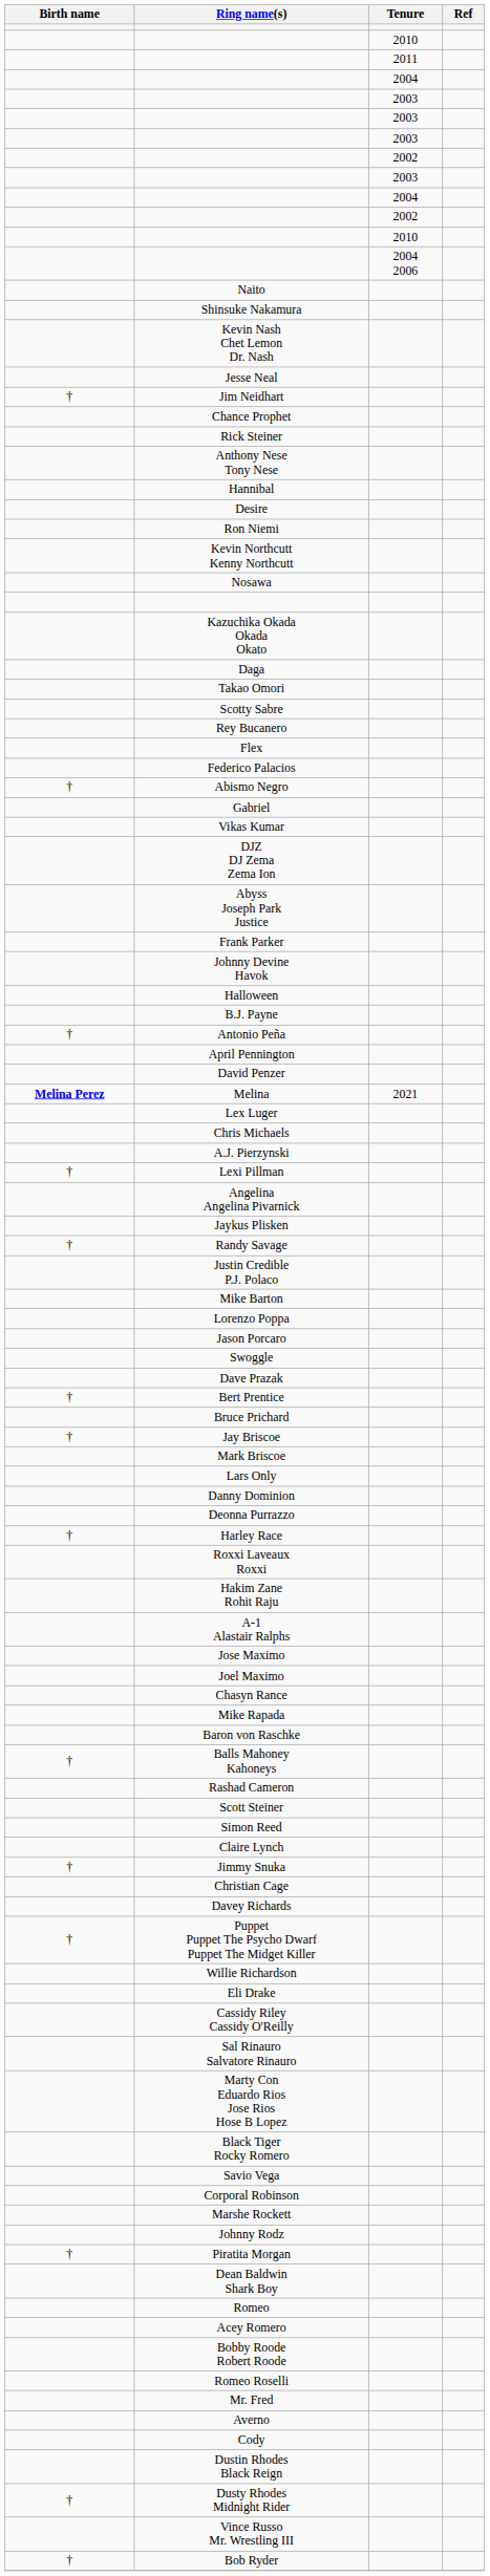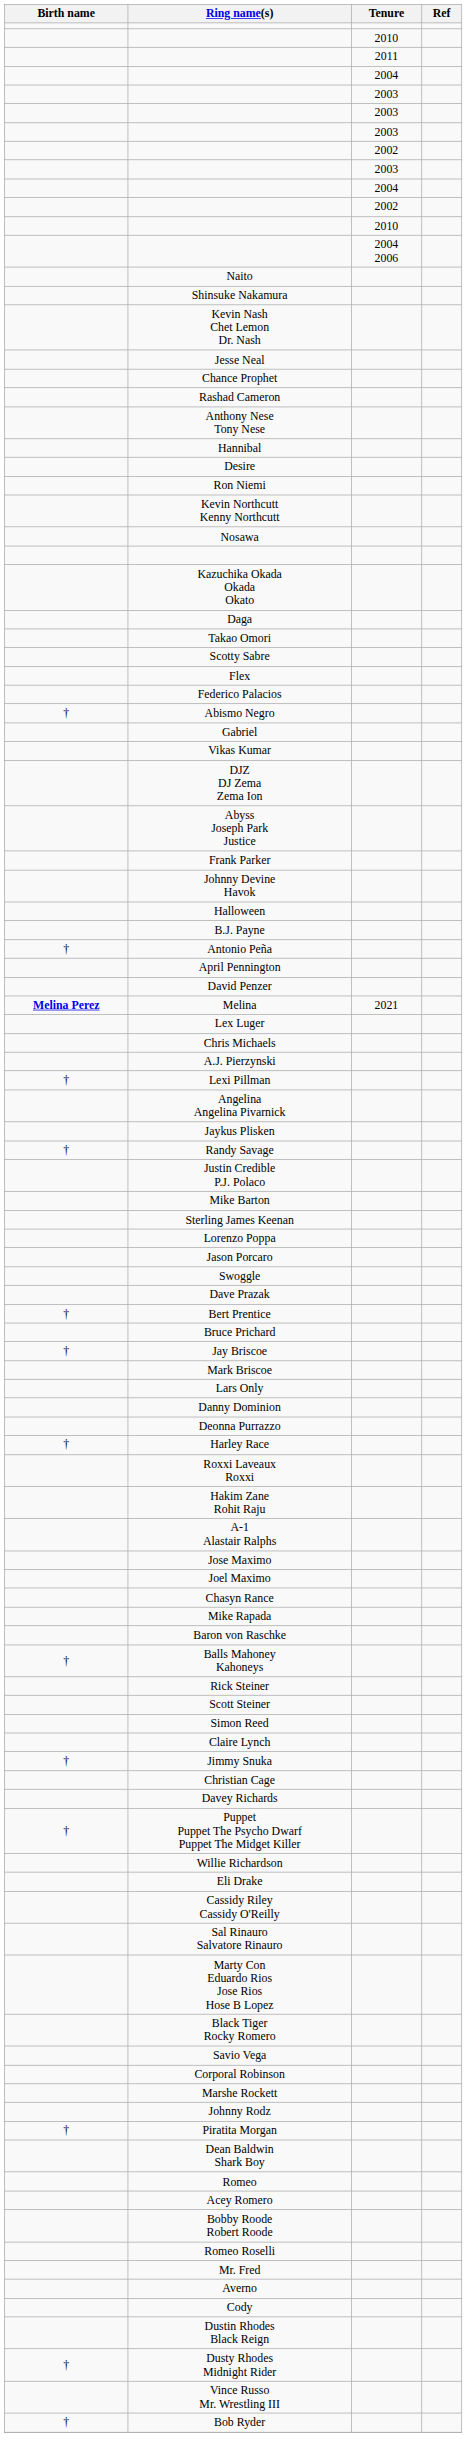 <table class="sortable wikitable" style="text-align:center; width:70%;">
 <tr>
 <th>Birth name</th>
 <th><a href='#'>Ring name</a>(s)</th>
 <th>Tenure</th>
 <th>Ref</th>
 </tr>
 <tr>
 <td></td>
 <td></td>
 <td></td>
 <td></td>
 </tr>
 <tr>
 <td></td>
 <td></td>
 <td>2010</td>
 <td><br></td>
 </tr>
 <tr>
 <td></td>
 <td></td>
 <td>2011</td>
 <td><br></td>
 </tr>
 <tr>
 <td></td>
 <td></td>
 <td>2004</td>
 <td><br></td>
 </tr>
 <tr>
 <td></td>
 <td></td>
 <td>2003</td>
 <td></td>
 </tr>
 <tr>
 <td></td>
 <td></td>
 <td>2003</td>
 <td><br></td>
 </tr>
 <tr>
 <td></td>
 <td></td>
 <td>2003</td>
 <td></td>
 </tr>
 <tr>
 <td></td>
 <td></td>
 <td>2002</td>
 <td><br></td>
 </tr>
 <tr>
 <td></td>
 <td></td>
 <td>2003</td>
 <td></td>
 </tr>
 <tr>
 <td></td>
 <td></td>
 <td>2004</td>
 <td><br></td>
 </tr>
 <tr>
 <td></td>
 <td></td>
 <td>2002</td>
 <td><br></td>
 </tr>
 <tr>
 <td></td>
 <td></td>
 <td>2010</td>
 <td><br></td>
 </tr>
 <tr>
 <td></td>
 <td></td>
 <td>2004<br>2006</td>
 <td></td>
 </tr>
 <tr>
 <td></td>
 <td>Naito</td>
 <td></td>
 <td></td>
 </tr>
 <tr>
 <td></td>
 <td>Shinsuke Nakamura</td>
 <td></td>
 <td></td>
 </tr>
 <tr>
 <td></td>
 <td>Kevin Nash<br>Chet Lemon<br>Dr. Nash</td>
 <td></td>
 <td></td>
 </tr>
 <tr>
 <td></td>
 <td>Jesse Neal</td>
 <td></td>
 <td></td>
 </tr>
 <tr>
-<td> †</td>
-<td>Jim Neidhart</td>
-<td></td>
-<td></td>
-</tr>
-<tr>
 <td></td>
 <td>Chance Prophet</td>
 <td></td>
 <td></td>
 </tr>
 <tr>
 <td></td>
-<td>Rick Steiner</td>
+<td>Rashad Cameron</td>
 <td></td>
 <td></td>
 </tr>
 <tr>
 <td></td>
 <td>Anthony Nese<br>Tony Nese</td>
 <td></td>
 <td></td>
 </tr>
 <tr>
 <td></td>
 <td>Hannibal</td>
 <td></td>
 <td><br></td>
 </tr>
 <tr>
 <td></td>
 <td>Desire</td>
 <td></td>
 <td></td>
 </tr>
 <tr>
 <td></td>
 <td>Ron Niemi</td>
 <td></td>
 <td></td>
 </tr>
 <tr>
 <td></td>
 <td>Kevin Northcutt<br>Kenny Northcutt</td>
 <td></td>
 <td></td>
 </tr>
 <tr>
 <td></td>
 <td>Nosawa</td>
 <td></td>
 <td></td>
 </tr>
 <tr>
 <td></td>
 <td></td>
 <td></td>
 <td><br></td>
 </tr>
 <tr>
 <td></td>
 <td>Kazuchika Okada<br>Okada<br>Okato</td>
 <td></td>
 <td></td>
 </tr>
 <tr>
 <td></td>
 <td>Daga</td>
 <td></td>
 <td></td>
 </tr>
 <tr>
 <td></td>
 <td>Takao Omori</td>
 <td></td>
 <td></td>
 </tr>
 <tr>
 <td></td>
 <td>Scotty Sabre</td>
-<td></td>
-<td></td>
-</tr>
-<tr>
-<td></td>
-<td>Rey Bucanero</td>
 <td></td>
 <td></td>
 </tr>
 <tr>
 <td></td>
 <td>Flex</td>
 <td></td>
 <td></td>
 </tr>
 <tr>
 <td></td>
 <td>Federico Palacios</td>
 <td></td>
 <td><br></td>
 </tr>
 <tr>
 <td> †</td>
 <td>Abismo Negro</td>
 <td></td>
 <td></td>
 </tr>
 <tr>
 <td></td>
 <td>Gabriel</td>
 <td></td>
 <td></td>
 </tr>
 <tr>
 <td></td>
 <td>Vikas Kumar</td>
 <td></td>
 <td></td>
 </tr>
 <tr>
 <td></td>
 <td>DJZ<br>DJ Zema<br>Zema Ion</td>
 <td></td>
 <td></td>
 </tr>
 <tr>
 <td></td>
 <td>Abyss<br>Joseph Park<br>Justice</td>
 <td></td>
 <td></td>
 </tr>
 <tr>
 <td></td>
 <td>Frank Parker</td>
 <td></td>
 <td></td>
 </tr>
 <tr>
 <td></td>
 <td>Johnny Devine<br>Havok</td>
 <td></td>
 <td></td>
 </tr>
 <tr>
 <td></td>
 <td>Halloween</td>
 <td></td>
 <td></td>
 </tr>
 <tr>
 <td></td>
 <td>B.J. Payne</td>
 <td></td>
 <td></td>
 </tr>
 <tr>
 <td> †</td>
 <td>Antonio Peña</td>
 <td></td>
 <td><br></td>
 </tr>
 <tr>
 <td></td>
 <td>April Pennington</td>
 <td></td>
 <td></td>
 </tr>
 <tr>
 <td></td>
 <td>David Penzer</td>
 <td></td>
 <td></td>
 </tr>
 <tr>
 <td><strong><a href='#'>Melina Perez</a></strong></td>
 <td>Melina</td>
 <td>2021</td>
 <td></td>
 </tr>
 <tr>
 <td></td>
 <td>Lex Luger</td>
 <td></td>
 <td></td>
 </tr>
 <tr>
 <td></td>
 <td>Chris Michaels</td>
 <td></td>
 <td></td>
 </tr>
 <tr>
 <td></td>
 <td>A.J. Pierzynski</td>
 <td></td>
 <td></td>
 </tr>
 <tr>
 <td> †</td>
 <td>Lexi Pillman</td>
 <td></td>
 <td></td>
 </tr>
 <tr>
 <td></td>
 <td>Angelina<br>Angelina Pivarnick</td>
 <td></td>
 <td></td>
 </tr>
 <tr>
 <td></td>
 <td>Jaykus Plisken</td>
 <td></td>
 <td></td>
 </tr>
 <tr>
 <td> †</td>
 <td>Randy Savage</td>
 <td></td>
 <td></td>
 </tr>
 <tr>
 <td></td>
 <td>Justin Credible<br>P.J. Polaco</td>
 <td></td>
 <td></td>
 </tr>
 <tr>
 <td></td>
 <td>Mike Barton</td>
 <td></td>
 <td></td>
 </tr>
 <tr>
 <td></td>
+<td>Sterling James Keenan</td>
+<td></td>
+<td></td>
+</tr>
+<tr>
+<td></td>
 <td>Lorenzo Poppa</td>
 <td></td>
 <td></td>
 </tr>
 <tr>
 <td></td>
 <td>Jason Porcaro</td>
 <td></td>
 <td></td>
 </tr>
 <tr>
 <td></td>
 <td>Swoggle</td>
 <td></td>
 <td></td>
 </tr>
 <tr>
 <td></td>
 <td>Dave Prazak</td>
 <td></td>
 <td></td>
 </tr>
 <tr>
 <td> †</td>
 <td>Bert Prentice</td>
 <td></td>
 <td></td>
 </tr>
 <tr>
 <td></td>
 <td>Bruce Prichard</td>
 <td></td>
 <td></td>
 </tr>
 <tr>
 <td> †</td>
 <td>Jay Briscoe</td>
 <td></td>
 <td></td>
 </tr>
 <tr>
 <td></td>
 <td>Mark Briscoe</td>
 <td></td>
 <td></td>
 </tr>
 <tr>
 <td></td>
 <td>Lars Only</td>
 <td></td>
 <td></td>
 </tr>
 <tr>
 <td></td>
 <td>Danny Dominion</td>
 <td></td>
 <td></td>
 </tr>
 <tr>
 <td></td>
 <td>Deonna Purrazzo</td>
 <td></td>
 <td></td>
 </tr>
 <tr>
 <td> †</td>
 <td>Harley Race</td>
 <td></td>
 <td></td>
 </tr>
 <tr>
 <td></td>
 <td>Roxxi Laveaux<br>Roxxi</td>
 <td></td>
 <td></td>
 </tr>
 <tr>
 <td></td>
 <td>Hakim Zane<br>Rohit Raju</td>
 <td></td>
 <td></td>
 </tr>
 <tr>
 <td></td>
 <td>A-1<br>Alastair Ralphs</td>
 <td></td>
 <td></td>
 </tr>
 <tr>
 <td></td>
 <td>Jose Maximo</td>
 <td></td>
 <td></td>
 </tr>
 <tr>
 <td></td>
 <td>Joel Maximo</td>
 <td></td>
 <td></td>
 </tr>
 <tr>
 <td></td>
 <td>Chasyn Rance</td>
 <td></td>
 <td></td>
 </tr>
 <tr>
 <td></td>
 <td>Mike Rapada</td>
 <td></td>
 <td></td>
 </tr>
 <tr>
 <td></td>
 <td>Baron von Raschke</td>
 <td></td>
 <td></td>
 </tr>
 <tr>
 <td> †</td>
 <td>Balls Mahoney<br>Kahoneys</td>
 <td></td>
 <td></td>
 </tr>
 <tr>
 <td></td>
-<td>Rashad Cameron</td>
+<td>Rick Steiner</td>
 <td></td>
 <td></td>
 </tr>
 <tr>
 <td></td>
 <td>Scott Steiner</td>
 <td></td>
 <td></td>
 </tr>
 <tr>
 <td></td>
 <td>Simon Reed</td>
 <td></td>
 <td></td>
 </tr>
 <tr>
 <td></td>
 <td>Claire Lynch</td>
 <td></td>
 <td></td>
 </tr>
 <tr>
 <td> †</td>
 <td>Jimmy Snuka</td>
 <td></td>
 <td></td>
 </tr>
 <tr>
 <td></td>
 <td>Christian Cage</td>
 <td></td>
 <td></td>
 </tr>
 <tr>
 <td></td>
 <td>Davey Richards</td>
 <td></td>
 <td></td>
 </tr>
 <tr>
 <td> †</td>
 <td>Puppet<br>Puppet The Psycho Dwarf<br>Puppet The Midget Killer</td>
 <td></td>
 <td></td>
 </tr>
 <tr>
 <td></td>
 <td>Willie Richardson</td>
 <td></td>
 <td></td>
 </tr>
 <tr>
 <td></td>
 <td>Eli Drake</td>
 <td></td>
 <td></td>
 </tr>
 <tr>
 <td></td>
 <td>Cassidy Riley<br>Cassidy O'Reilly</td>
 <td></td>
 <td></td>
 </tr>
 <tr>
 <td></td>
 <td>Sal Rinauro<br>Salvatore Rinauro</td>
 <td></td>
 <td></td>
 </tr>
 <tr>
 <td></td>
 <td>Marty Con<br>Eduardo Rios<br>Jose Rios<br>Hose B Lopez</td>
 <td></td>
 <td></td>
 </tr>
 <tr>
 <td></td>
 <td>Black Tiger<br>Rocky Romero</td>
 <td></td>
 <td></td>
 </tr>
 <tr>
 <td></td>
 <td>Savio Vega</td>
 <td></td>
 <td></td>
 </tr>
 <tr>
 <td></td>
 <td>Corporal Robinson</td>
 <td></td>
 <td><br></td>
 </tr>
 <tr>
 <td></td>
 <td>Marshe Rockett</td>
 <td></td>
 <td></td>
 </tr>
 <tr>
 <td></td>
 <td>Johnny Rodz</td>
 <td></td>
 <td></td>
 </tr>
 <tr>
 <td> †</td>
 <td>Piratita Morgan</td>
 <td></td>
 <td></td>
 </tr>
 <tr>
 <td></td>
 <td>Dean Baldwin<br>Shark Boy</td>
 <td></td>
 <td></td>
 </tr>
 <tr>
 <td></td>
 <td>Romeo</td>
 <td></td>
 <td></td>
 </tr>
 <tr>
 <td></td>
 <td>Acey Romero</td>
 <td></td>
 <td></td>
 </tr>
 <tr>
 <td></td>
 <td>Bobby Roode<br>Robert Roode</td>
 <td></td>
 <td></td>
 </tr>
 <tr>
 <td></td>
 <td>Romeo Roselli</td>
 <td></td>
 <td></td>
 </tr>
 <tr>
 <td></td>
 <td>Mr. Fred</td>
 <td></td>
 <td></td>
 </tr>
 <tr>
 <td></td>
 <td>Averno</td>
 <td></td>
 <td></td>
 </tr>
 <tr>
 <td></td>
 <td>Cody</td>
 <td></td>
 <td></td>
 </tr>
 <tr>
 <td></td>
 <td>Dustin Rhodes<br>Black Reign</td>
 <td></td>
 <td></td>
 </tr>
 <tr>
 <td> †</td>
 <td>Dusty Rhodes<br>Midnight Rider</td>
 <td></td>
 <td></td>
 </tr>
 <tr>
 <td></td>
 <td>Vince Russo<br>Mr. Wrestling III</td>
 <td></td>
 <td></td>
 </tr>
 <tr>
 <td> †</td>
 <td>Bob Ryder</td>
 <td></td>
 <td></td>
 </tr>
 <tr>
 </tr>
 </table>
